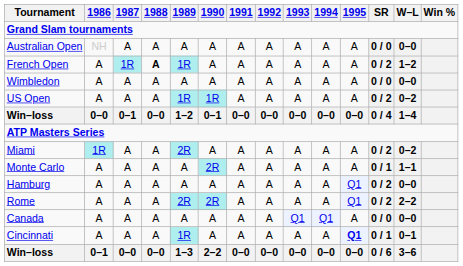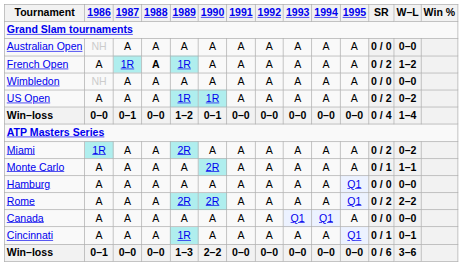 <table class=wikitable style=text-align:center;font-size:97%>
 <tr>
 <th>Tournament</th>
 <th><a href='#'>1986</a></th>
 <th><a href='#'>1987</a></th>
 <th><a href='#'>1988</a></th>
 <th><a href='#'>1989</a></th>
 <th><a href='#'>1990</a></th>
 <th><a href='#'>1991</a></th>
 <th><a href='#'>1992</a></th>
 <th><a href='#'>1993</a></th>
 <th><a href='#'>1994</a></th>
 <th><a href='#'>1995</a></th>
 <th>SR</th>
 <th>W–L</th>
 <th>Win %</th>
 </tr>
 <tr>
 <td colspan=23 align=left><strong><a href='#'>Grand Slam tournaments</a></strong></td>
 </tr>
 <tr>
 <td align=left><a href='#'>Australian Open</a></td>
 <td colspan=1 style=color:#cccccc>NH</td>
 <td>A</td>
 <td>A</td>
 <td>A</td>
 <td>A</td>
 <td>A</td>
 <td>A</td>
 <td>A</td>
 <td>A</td>
 <td>A</td>
 <th>0 / 0</th>
 <th>0–0</th>
 <th></th>
 </tr>
 <tr>
 <td align=left><a href='#'>French Open</a></td>
 <td>A</td>
 <td bgcolor=afeeee><a href='#'>1R</a></td>
 <td><strong>A</strong></td>
 <td bgcolor=afeeee><a href='#'>1R</a></td>
 <td>A</td>
 <td>A</td>
 <td>A</td>
 <td>A</td>
 <td>A</td>
 <td>A</td>
 <th>0 / 2</th>
 <th>1–2</th>
 <th></th>
 </tr>
 <tr>
 <td align=left><a href='#'>Wimbledon</a></td>
-<td>A</td>
+<td colspan=1 style=color:#cccccc>NH</td>
 <td>A</td>
 <td>A</td>
 <td>A</td>
 <td>A</td>
 <td>A</td>
 <td>A</td>
 <td>A</td>
 <td>A</td>
 <td>A</td>
 <th>0 / 0</th>
 <th>0–0</th>
 <th></th>
 </tr>
 <tr>
 <td align=left><a href='#'>US Open</a></td>
 <td>A</td>
 <td>A</td>
 <td>A</td>
 <td bgcolor=afeeee><a href='#'>1R</a></td>
 <td bgcolor=afeeee><a href='#'>1R</a></td>
 <td>A</td>
 <td>A</td>
 <td>A</td>
 <td>A</td>
 <td>A</td>
 <th>0 / 2</th>
 <th>0–2</th>
 <th></th>
 </tr>
 <tr>
 <th style=text-align:left>Win–loss</th>
 <th>0–0</th>
 <th>0–1</th>
 <th>0–0</th>
 <th>1–2</th>
 <th>0–1</th>
 <th>0–0</th>
 <th>0–0</th>
 <th>0–0</th>
 <th>0–0</th>
 <th>0–0</th>
 <th>0 / 4</th>
 <th>1–4</th>
 <th></th>
 </tr>
 <tr>
 <td colspan=23 align=left><strong><a href='#'>ATP Masters Series</a></strong></td>
 </tr>
 <tr>
 <td align=left><a href='#'>Miami</a></td>
 <td bgcolor=afeeee><a href='#'>1R</a></td>
 <td>A</td>
 <td>A</td>
 <td bgcolor=afeeee><a href='#'>2R</a></td>
 <td>A</td>
 <td>A</td>
 <td>A</td>
 <td>A</td>
 <td>A</td>
 <td>A</td>
 <th>0 / 2</th>
 <th>0–2</th>
 <th></th>
 </tr>
 <tr>
 <td align=left><a href='#'>Monte Carlo</a></td>
 <td>A</td>
 <td>A</td>
 <td>A</td>
 <td>A</td>
 <td bgcolor=afeeee><a href='#'>2R</a></td>
 <td>A</td>
 <td>A</td>
 <td>A</td>
 <td>A</td>
 <td>A</td>
 <th>0 / 1</th>
 <th>1–1</th>
 <th></th>
 </tr>
 <tr>
 <td align=left><a href='#'>Hamburg</a></td>
 <td>A</td>
 <td>A</td>
 <td>A</td>
 <td>A</td>
 <td>A</td>
 <td>A</td>
 <td>A</td>
 <td>A</td>
 <td>A</td>
 <td bgcolor=ecf2ff><a href='#'>Q1</a></td>
-<th>0 / 2</th>
+<th>0 / 0</th>
 <th>0–0</th>
 <th></th>
 </tr>
 <tr>
 <td align=left><a href='#'>Rome</a></td>
 <td>A</td>
 <td>A</td>
 <td>A</td>
 <td bgcolor=afeeee><a href='#'>2R</a></td>
 <td bgcolor=afeeee><a href='#'>2R</a></td>
 <td>A</td>
 <td>A</td>
 <td>A</td>
 <td>A</td>
 <td bgcolor=ecf2ff><a href='#'>Q1</a></td>
 <th>0 / 2</th>
 <th>2–2</th>
 <th></th>
 </tr>
 <tr>
 <td align=left><a href='#'>Canada</a></td>
 <td>A</td>
 <td>A</td>
 <td>A</td>
 <td>A</td>
 <td>A</td>
 <td>A</td>
 <td>A</td>
 <td bgcolor=ecf2ff><a href='#'>Q1</a></td>
 <td bgcolor=ecf2ff><a href='#'>Q1</a></td>
 <td>A</td>
 <th>0 / 0</th>
 <th>0–0</th>
 <th></th>
 </tr>
 <tr>
 <td align=left><a href='#'>Cincinnati</a></td>
 <td>A</td>
 <td>A</td>
 <td>A</td>
 <td bgcolor=afeeee><a href='#'>1R</a></td>
 <td>A</td>
 <td>A</td>
 <td>A</td>
 <td>A</td>
 <td>A</td>
-<td bgcolor=ecf2ff><strong><a href='#'>Q1</a></strong></td>
+<td bgcolor=ecf2ff><a href='#'>Q1</a></td>
 <th>0 / 1</th>
 <th>0–1</th>
 <th></th>
 </tr>
 <tr>
 <th style=text-align:left>Win–loss</th>
 <th>0–1</th>
 <th>0–0</th>
 <th>0–0</th>
 <th>1–3</th>
 <th>2–2</th>
 <th>0–0</th>
 <th>0–0</th>
 <th>0–0</th>
 <th>0–0</th>
 <th>0–0</th>
 <th>0 / 6</th>
 <th>3–6</th>
 <th></th>
 </tr>
 </table>
